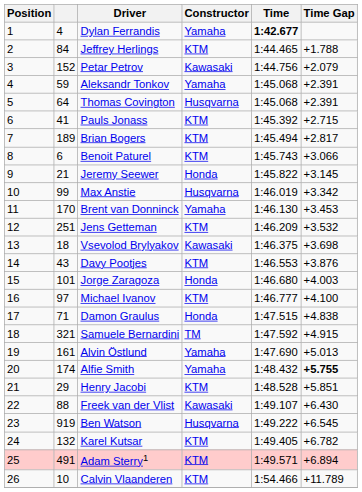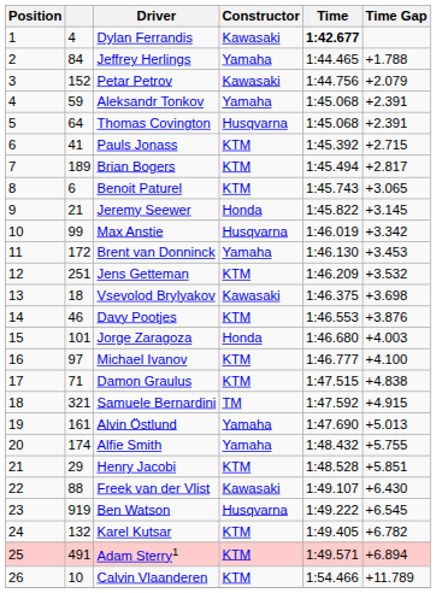 <table class="wikitable" style="font-size:95%;">
 <tr>
 <th>Position</th>
 <th></th>
 <th>Driver</th>
 <th>Constructor</th>
 <th>Time</th>
 <th>Time Gap</th>
 </tr>
 <tr>
 <td>1</td>
 <td>4</td>
 <td> <a href='#'>Dylan Ferrandis</a></td>
-<td><a href='#'>Yamaha</a></td>
+<td><a href='#'>Kawasaki</a></td>
 <td><strong>1:42.677</strong></td>
 <td></td>
 </tr>
 <tr>
 <td>2</td>
 <td>84</td>
 <td> <a href='#'>Jeffrey Herlings</a></td>
-<td><a href='#'>KTM</a></td>
+<td><a href='#'>Yamaha</a></td>
 <td>1:44.465</td>
 <td>+1.788</td>
 </tr>
 <tr>
 <td>3</td>
 <td>152</td>
 <td> <a href='#'>Petar Petrov</a></td>
 <td><a href='#'>Kawasaki</a></td>
 <td>1:44.756</td>
 <td>+2.079</td>
 </tr>
 <tr>
 <td>4</td>
 <td>59</td>
 <td> <a href='#'>Aleksandr Tonkov</a></td>
 <td><a href='#'>Yamaha</a></td>
 <td>1:45.068</td>
 <td>+2.391</td>
 </tr>
 <tr>
 <td>5</td>
 <td>64</td>
 <td> <a href='#'>Thomas Covington</a></td>
 <td><a href='#'>Husqvarna</a></td>
 <td>1:45.068</td>
 <td>+2.391</td>
 </tr>
 <tr>
 <td>6</td>
 <td>41</td>
 <td> <a href='#'>Pauls Jonass</a></td>
 <td><a href='#'>KTM</a></td>
 <td>1:45.392</td>
 <td>+2.715</td>
 </tr>
 <tr>
 <td>7</td>
 <td>189</td>
 <td> <a href='#'>Brian Bogers</a></td>
 <td><a href='#'>KTM</a></td>
 <td>1:45.494</td>
 <td>+2.817</td>
 </tr>
 <tr>
 <td>8</td>
 <td>6</td>
 <td> <a href='#'>Benoit Paturel</a></td>
 <td><a href='#'>KTM</a></td>
 <td>1:45.743</td>
-<td>+3.066</td>
+<td>+3.065</td>
 </tr>
 <tr>
 <td>9</td>
 <td>21</td>
 <td> <a href='#'>Jeremy Seewer</a></td>
 <td><a href='#'>Honda</a></td>
 <td>1:45.822</td>
 <td>+3.145</td>
 </tr>
 <tr>
 <td>10</td>
 <td>99</td>
 <td> <a href='#'>Max Anstie</a></td>
 <td><a href='#'>Husqvarna</a></td>
 <td>1:46.019</td>
 <td>+3.342</td>
 </tr>
 <tr>
 <td>11</td>
-<td>170</td>
+<td>172</td>
 <td> <a href='#'>Brent van Donninck</a></td>
 <td><a href='#'>Yamaha</a></td>
 <td>1:46.130</td>
 <td>+3.453</td>
 </tr>
 <tr>
 <td>12</td>
 <td>251</td>
 <td> <a href='#'>Jens Getteman</a></td>
 <td><a href='#'>KTM</a></td>
 <td>1:46.209</td>
 <td>+3.532</td>
 </tr>
 <tr>
 <td>13</td>
 <td>18</td>
 <td> <a href='#'>Vsevolod Brylyakov</a></td>
 <td><a href='#'>Kawasaki</a></td>
 <td>1:46.375</td>
 <td>+3.698</td>
 </tr>
 <tr>
 <td>14</td>
-<td>43</td>
+<td>46</td>
 <td> <a href='#'>Davy Pootjes</a></td>
 <td><a href='#'>KTM</a></td>
 <td>1:46.553</td>
 <td>+3.876</td>
 </tr>
 <tr>
 <td>15</td>
 <td>101</td>
 <td> <a href='#'>Jorge Zaragoza</a></td>
 <td><a href='#'>Honda</a></td>
 <td>1:46.680</td>
 <td>+4.003</td>
 </tr>
 <tr>
 <td>16</td>
 <td>97</td>
 <td> <a href='#'>Michael Ivanov</a></td>
 <td><a href='#'>KTM</a></td>
 <td>1:46.777</td>
 <td>+4.100</td>
 </tr>
 <tr>
 <td>17</td>
 <td>71</td>
 <td> <a href='#'>Damon Graulus</a></td>
-<td><a href='#'>Honda</a></td>
+<td><a href='#'>KTM</a></td>
 <td>1:47.515</td>
 <td>+4.838</td>
 </tr>
 <tr>
 <td>18</td>
 <td>321</td>
 <td> <a href='#'>Samuele Bernardini</a></td>
 <td><a href='#'>TM</a></td>
 <td>1:47.592</td>
 <td>+4.915</td>
 </tr>
 <tr>
 <td>19</td>
 <td>161</td>
 <td> <a href='#'>Alvin Östlund</a></td>
 <td><a href='#'>Yamaha</a></td>
 <td>1:47.690</td>
 <td>+5.013</td>
 </tr>
 <tr>
 <td>20</td>
 <td>174</td>
 <td> <a href='#'>Alfie Smith</a></td>
 <td><a href='#'>Yamaha</a></td>
 <td>1:48.432</td>
-<td><strong>+5.755</strong></td>
+<td>+5.755</td>
 </tr>
 <tr>
 <td>21</td>
 <td>29</td>
 <td> <a href='#'>Henry Jacobi</a></td>
 <td><a href='#'>KTM</a></td>
 <td>1:48.528</td>
 <td>+5.851</td>
 </tr>
 <tr>
 <td>22</td>
 <td>88</td>
 <td> <a href='#'>Freek van der Vlist</a></td>
 <td><a href='#'>Kawasaki</a></td>
 <td>1:49.107</td>
 <td>+6.430</td>
 </tr>
 <tr>
 <td>23</td>
 <td>919</td>
 <td> <a href='#'>Ben Watson</a></td>
 <td><a href='#'>Husqvarna</a></td>
 <td>1:49.222</td>
 <td>+6.545</td>
 </tr>
 <tr>
 <td>24</td>
 <td>132</td>
 <td> <a href='#'>Karel Kutsar</a></td>
 <td><a href='#'>KTM</a></td>
 <td>1:49.405</td>
 <td>+6.782</td>
 </tr>
 <tr>
 <td style="background:#ffcccc;">25</td>
 <td style="background:#ffcccc;">491</td>
 <td style="background:#ffcccc;"> <a href='#'>Adam Sterry</a><sup>1</sup></td>
 <td style="background:#ffcccc;"><a href='#'>KTM</a></td>
 <td style="background:#ffcccc;">1:49.571</td>
 <td style="background:#ffcccc;">+6.894</td>
 </tr>
 <tr>
 <td>26</td>
 <td>10</td>
 <td> <a href='#'>Calvin Vlaanderen</a></td>
 <td><a href='#'>KTM</a></td>
 <td>1:54.466</td>
 <td>+11.789</td>
 </tr>
 <tr>
 </tr>
 </table>
